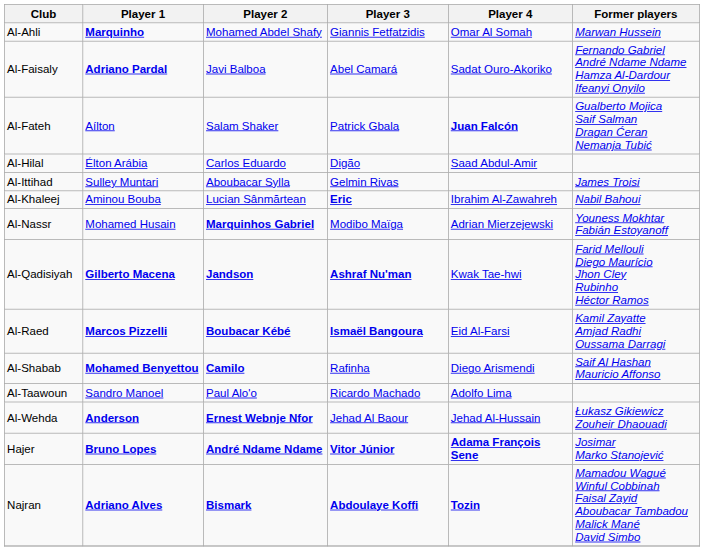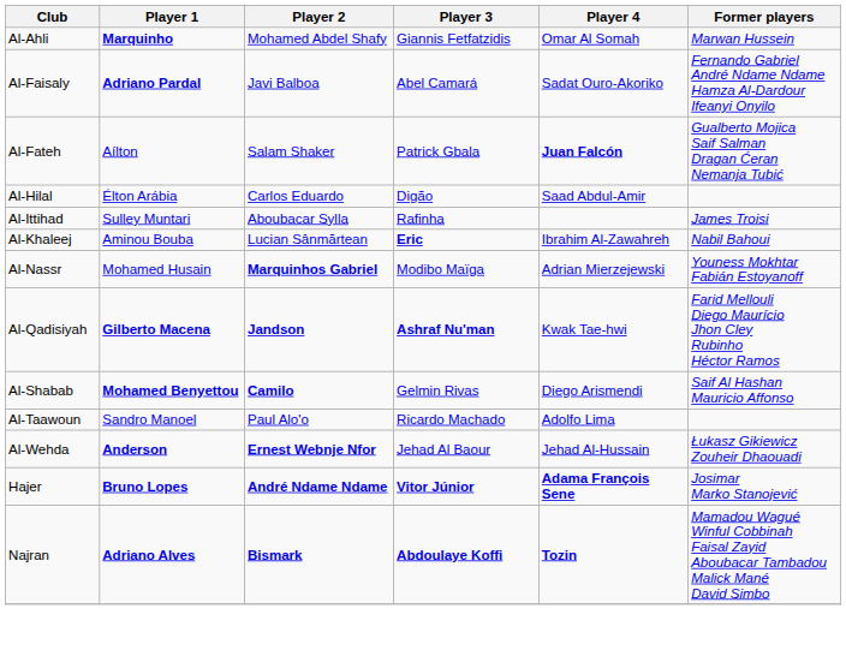 <table class="wikitable" border="1" style="text-align: left; font-size:90%">
 <tr>
 <th width="120">Club</th>
 <th width="220">Player 1</th>
 <th width="220">Player 2</th>
 <th width="220">Player 3</th>
 <th width="220">Player 4</th>
 <th width="240">Former players</th>
 </tr>
 <tr>
 <td>Al-Ahli</td>
 <td> <strong><a href='#'>Marquinho</a></strong></td>
 <td> <a href='#'>Mohamed Abdel Shafy</a></td>
 <td> <a href='#'>Giannis Fetfatzidis</a></td>
 <td> <a href='#'>Omar Al Somah</a></td>
 <td> <em><a href='#'>Marwan Hussein</a></em></td>
 </tr>
 <tr>
 <td>Al-Faisaly</td>
 <td> <strong><a href='#'>Adriano Pardal</a></strong></td>
 <td> <a href='#'>Javi Balboa</a></td>
 <td> <a href='#'>Abel Camará</a></td>
 <td> <a href='#'>Sadat Ouro-Akoriko</a></td>
 <td> <em><a href='#'>Fernando Gabriel</a></em><br> <em><a href='#'>André Ndame Ndame</a></em><br> <em><a href='#'>Hamza Al-Dardour</a></em><br> <em><a href='#'>Ifeanyi Onyilo</a></em></td>
 </tr>
 <tr>
 <td>Al-Fateh</td>
 <td> <a href='#'>Aílton</a></td>
 <td> <a href='#'>Salam Shaker</a></td>
 <td> <a href='#'>Patrick Gbala</a></td>
 <td> <strong><a href='#'>Juan Falcón</a></strong></td>
 <td> <em><a href='#'>Gualberto Mojica</a></em><br> <em><a href='#'>Saif Salman</a></em><br> <em><a href='#'>Dragan Ćeran</a></em><br> <em><a href='#'>Nemanja Tubić</a></em></td>
 </tr>
 <tr>
 <td>Al-Hilal</td>
 <td> <a href='#'>Élton Arábia</a></td>
 <td> <a href='#'>Carlos Eduardo</a></td>
 <td> <a href='#'>Digão</a></td>
 <td> <a href='#'>Saad Abdul-Amir</a></td>
 <td></td>
 </tr>
 <tr>
 <td>Al-Ittihad</td>
 <td> <a href='#'>Sulley Muntari</a></td>
 <td> <a href='#'>Aboubacar Sylla</a></td>
-<td> <a href='#'>Gelmin Rivas</a></td>
+<td> <a href='#'>Rafinha</a></td>
 <td></td>
 <td> <em><a href='#'>James Troisi</a></em></td>
 </tr>
 <tr>
 <td>Al-Khaleej</td>
 <td> <a href='#'>Aminou Bouba</a></td>
 <td> <a href='#'>Lucian Sânmărtean</a></td>
 <td> <strong><a href='#'>Eric</a></strong></td>
 <td> <a href='#'>Ibrahim Al-Zawahreh</a></td>
 <td> <em><a href='#'>Nabil Bahoui</a></em></td>
 </tr>
 <tr>
 <td>Al-Nassr</td>
 <td> <a href='#'>Mohamed Husain</a></td>
 <td> <strong><a href='#'>Marquinhos Gabriel</a></strong></td>
 <td> <a href='#'>Modibo Maïga</a></td>
 <td> <a href='#'>Adrian Mierzejewski</a></td>
 <td> <em><a href='#'>Youness Mokhtar</a></em><br> <em><a href='#'>Fabián Estoyanoff</a></em></td>
 </tr>
 <tr>
 <td>Al-Qadisiyah</td>
 <td> <strong><a href='#'>Gilberto Macena</a></strong></td>
 <td> <strong><a href='#'>Jandson</a></strong></td>
 <td> <strong><a href='#'>Ashraf Nu'man</a></strong></td>
 <td> <a href='#'>Kwak Tae-hwi</a></td>
 <td> <em><a href='#'>Farid Mellouli</a></em><br> <em><a href='#'>Diego Maurício</a></em><br> <em><a href='#'>Jhon Cley</a></em><br> <em><a href='#'>Rubinho</a></em><br> <em><a href='#'>Héctor Ramos</a></em></td>
 </tr>
 <tr>
-<td>Al-Raed</td>
-<td> <strong><a href='#'>Marcos Pizzelli</a></strong></td>
-<td> <strong><a href='#'>Boubacar Kébé</a></strong></td>
-<td> <strong><a href='#'>Ismaël Bangoura</a></strong></td>
-<td> <a href='#'>Eid Al-Farsi</a></td>
-<td> <em><a href='#'>Kamil Zayatte</a></em><br> <em><a href='#'>Amjad Radhi</a></em><br> <em><a href='#'>Oussama Darragi</a></em></td>
-</tr>
-<tr>
 <td>Al-Shabab</td>
 <td> <strong><a href='#'>Mohamed Benyettou</a></strong></td>
 <td> <strong><a href='#'>Camilo</a></strong></td>
-<td> <a href='#'>Rafinha</a></td>
+<td> <a href='#'>Gelmin Rivas</a></td>
 <td> <a href='#'>Diego Arismendi</a></td>
 <td> <em><a href='#'>Saif Al Hashan</a></em><br> <em><a href='#'>Mauricio Affonso</a></em></td>
 </tr>
 <tr>
 <td>Al-Taawoun</td>
 <td> <a href='#'>Sandro Manoel</a></td>
 <td> <a href='#'>Paul Alo'o</a></td>
 <td> <a href='#'>Ricardo Machado</a></td>
 <td> <a href='#'>Adolfo Lima</a></td>
 <td></td>
 </tr>
 <tr>
 <td>Al-Wehda</td>
 <td> <strong><a href='#'>Anderson</a></strong></td>
 <td> <strong><a href='#'>Ernest Webnje Nfor</a></strong></td>
 <td> <a href='#'>Jehad Al Baour</a></td>
 <td> <a href='#'>Jehad Al-Hussain</a></td>
 <td> <em><a href='#'>Łukasz Gikiewicz</a></em><br> <em><a href='#'>Zouheir Dhaouadi</a></em></td>
 </tr>
 <tr>
 <td>Hajer</td>
 <td> <strong><a href='#'>Bruno Lopes</a></strong></td>
 <td> <strong><a href='#'>André Ndame Ndame</a></strong></td>
 <td> <strong><a href='#'>Vitor Júnior</a></strong></td>
 <td> <strong><a href='#'>Adama François Sene</a></strong></td>
 <td> <em><a href='#'>Josimar</a></em><br> <em><a href='#'>Marko Stanojević</a></em></td>
 </tr>
 <tr>
 <td>Najran</td>
 <td> <strong><a href='#'>Adriano Alves</a></strong></td>
 <td> <strong><a href='#'>Bismark</a></strong></td>
 <td> <strong><a href='#'>Abdoulaye Koffi</a></strong></td>
 <td> <strong><a href='#'>Tozin</a></strong></td>
 <td> <em><a href='#'>Mamadou Wagué</a></em><br> <em><a href='#'>Winful Cobbinah</a></em><br> <em><a href='#'>Faisal Zayid</a></em><br> <em><a href='#'>Aboubacar Tambadou</a></em><br> <em><a href='#'>Malick Mané</a></em><br> <em><a href='#'>David Simbo</a></em></td>
 </tr>
 <tr>
 </tr>
 </table>
